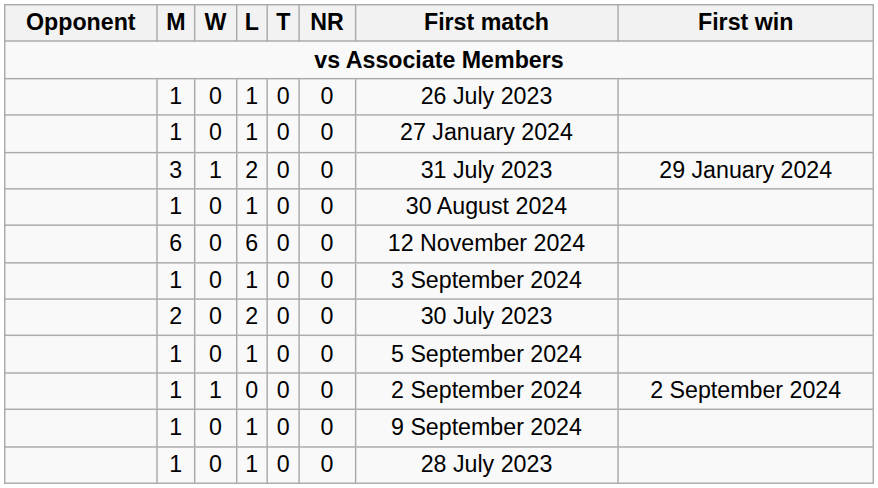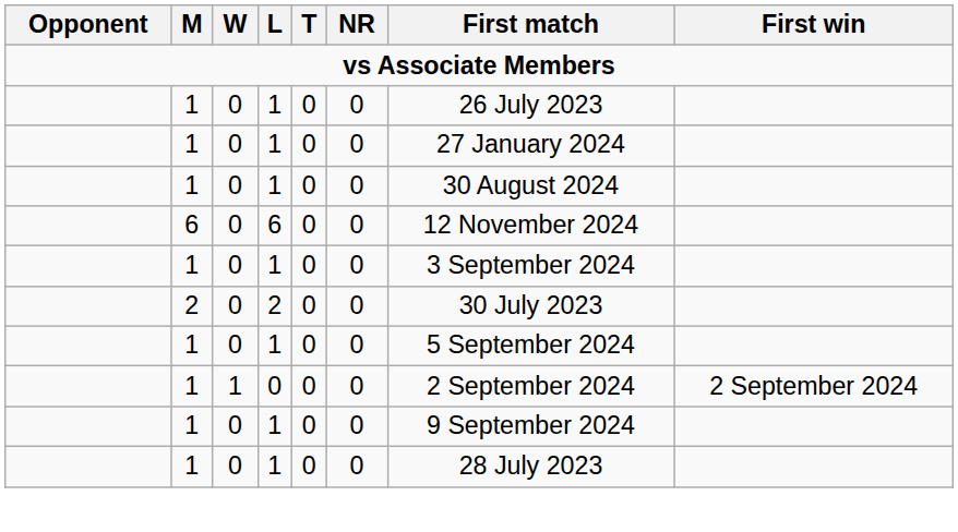 <table class="wikitable" style="text-align: center; width: 600px;">
 <tr>
 <th>Opponent</th>
 <th>M</th>
 <th>W</th>
 <th>L</th>
 <th>T</th>
 <th>NR</th>
 <th>First match</th>
 <th>First win</th>
 </tr>
 <tr>
 <td colspan="8" style="text-align:center;"><strong>vs Associate Members</strong></td>
 </tr>
 <tr>
 <td align=left></td>
 <td>1</td>
 <td>0</td>
 <td>1</td>
 <td>0</td>
 <td>0</td>
 <td>26 July 2023</td>
 <td></td>
 </tr>
 <tr>
 <td align=left></td>
 <td>1</td>
 <td>0</td>
 <td>1</td>
 <td>0</td>
 <td>0</td>
 <td>27 January 2024</td>
 <td></td>
-</tr>
-<tr>
-<td align=left></td>
-<td>3</td>
-<td>1</td>
-<td>2</td>
-<td>0</td>
-<td>0</td>
-<td>31 July 2023</td>
-<td>29 January 2024</td>
 </tr>
 <tr>
 <td align=left></td>
 <td>1</td>
 <td>0</td>
 <td>1</td>
 <td>0</td>
 <td>0</td>
 <td>30 August 2024</td>
 <td></td>
 </tr>
 <tr>
 <td align=left></td>
 <td>6</td>
 <td>0</td>
 <td>6</td>
 <td>0</td>
 <td>0</td>
 <td>12 November 2024</td>
 <td></td>
 </tr>
 <tr>
 <td align=left></td>
 <td>1</td>
 <td>0</td>
 <td>1</td>
 <td>0</td>
 <td>0</td>
 <td>3 September 2024</td>
 <td></td>
 </tr>
 <tr>
 <td align=left></td>
 <td>2</td>
 <td>0</td>
 <td>2</td>
 <td>0</td>
 <td>0</td>
 <td>30 July 2023</td>
 <td></td>
 </tr>
 <tr>
 <td align=left></td>
 <td>1</td>
 <td>0</td>
 <td>1</td>
 <td>0</td>
 <td>0</td>
 <td>5 September 2024</td>
 <td></td>
 </tr>
 <tr>
 <td align=left></td>
 <td>1</td>
 <td>1</td>
 <td>0</td>
 <td>0</td>
 <td>0</td>
 <td>2 September 2024</td>
 <td>2 September 2024</td>
 </tr>
 <tr>
 <td align=left></td>
 <td>1</td>
 <td>0</td>
 <td>1</td>
 <td>0</td>
 <td>0</td>
 <td>9 September 2024</td>
 <td></td>
 </tr>
 <tr>
 <td align=left></td>
 <td>1</td>
 <td>0</td>
 <td>1</td>
 <td>0</td>
 <td>0</td>
 <td>28 July 2023</td>
 <td></td>
 </tr>
 </table>
